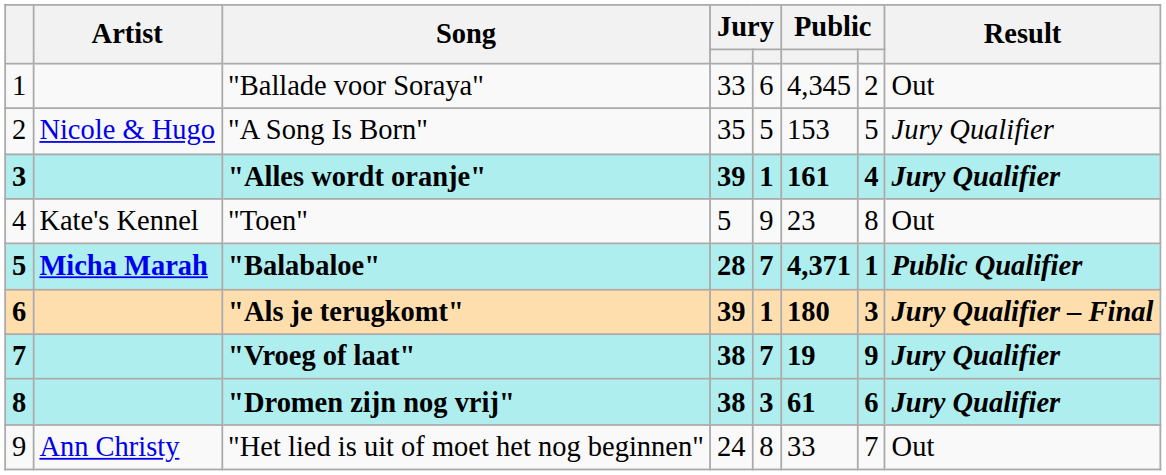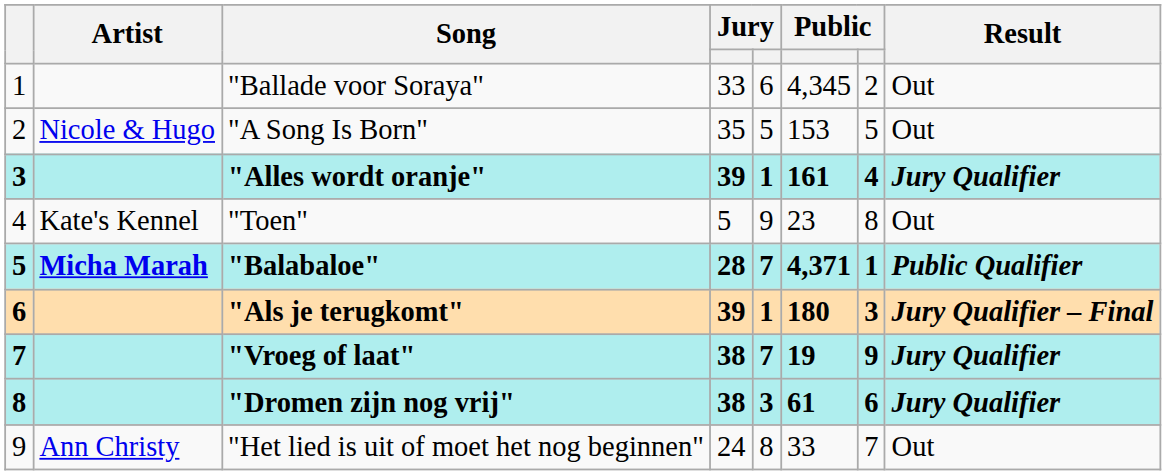 <table class="sortable wikitable" style="margin: 1em auto 1em auto">
 <tr>
 <th rowspan="2"></th>
 <th rowspan="2">Artist</th>
 <th rowspan="2">Song</th>
 <th colspan="2">Jury</th>
 <th colspan="2">Public</th>
 <th rowspan="2">Result</th>
 </tr>
 <tr>
 <th><small></small></th>
 <th><small></small></th>
 <th><small></small></th>
 <th><small></small></th>
 </tr>
 <tr>
 <td>1</td>
 <td></td>
 <td>"Ballade voor Soraya"</td>
 <td>33</td>
 <td>6</td>
 <td>4,345</td>
 <td>2</td>
 <td>Out</td>
 </tr>
 <tr>
 <td>2</td>
 <td><a href='#'>Nicole & Hugo</a></td>
 <td>"A Song Is Born"</td>
 <td>35</td>
 <td>5</td>
 <td>153</td>
 <td>5</td>
-<td><em>Jury Qualifier</em></td>
+<td>Out</td>
 </tr>
 <tr style="font-weight:bold; background:paleturquoise;">
 <td>3</td>
 <td></td>
 <td>"Alles wordt oranje"</td>
 <td>39</td>
 <td>1</td>
 <td>161</td>
 <td>4</td>
 <td><em>Jury Qualifier</em></td>
 </tr>
 <tr>
 <td>4</td>
 <td>Kate's Kennel</td>
 <td>"Toen"</td>
 <td>5</td>
 <td>9</td>
 <td>23</td>
 <td>8</td>
 <td>Out</td>
 </tr>
 <tr style="font-weight:bold; background:paleturquoise;">
 <td>5</td>
 <td><a href='#'>Micha Marah</a></td>
 <td>"Balabaloe"</td>
 <td>28</td>
 <td>7</td>
 <td>4,371</td>
 <td>1</td>
 <td><em>Public Qualifier</em></td>
 </tr>
 <tr style="font-weight:bold; background:navajowhite;">
 <td>6</td>
 <td></td>
 <td>"Als je terugkomt"</td>
 <td>39</td>
 <td>1</td>
 <td>180</td>
 <td>3</td>
 <td><em>Jury Qualifier – Final</em></td>
 </tr>
 <tr style="font-weight:bold; background:paleturquoise;">
 <td>7</td>
 <td></td>
 <td>"Vroeg of laat"</td>
 <td>38</td>
 <td>7</td>
 <td>19</td>
 <td>9</td>
 <td><em>Jury Qualifier</em></td>
 </tr>
 <tr style="font-weight:bold; background:paleturquoise;">
 <td>8</td>
 <td></td>
 <td>"Dromen zijn nog vrij"</td>
 <td>38</td>
 <td>3</td>
 <td>61</td>
 <td>6</td>
 <td><em>Jury Qualifier</em></td>
 </tr>
 <tr>
 <td>9</td>
 <td><a href='#'>Ann Christy</a></td>
 <td>"Het lied is uit of moet het nog beginnen"</td>
 <td>24</td>
 <td>8</td>
 <td>33</td>
 <td>7</td>
 <td>Out</td>
 </tr>
 </table>
